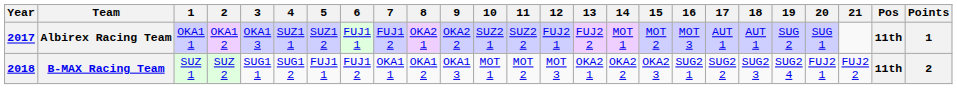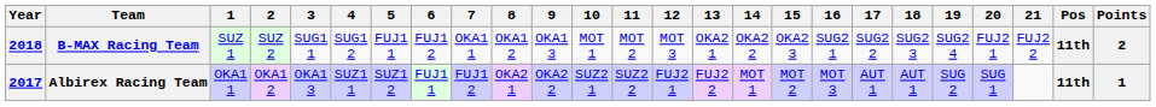 <table class="wikitable" style="text-align:center; font-size:85%">
 <tr>
 <th>Year</th>
 <th>Team</th>
 <th>1</th>
 <th>2</th>
 <th>3</th>
 <th>4</th>
 <th>5</th>
 <th>6</th>
 <th>7</th>
 <th>8</th>
 <th>9</th>
 <th>10</th>
 <th>11</th>
 <th>12</th>
 <th>13</th>
 <th>14</th>
 <th>15</th>
 <th>16</th>
 <th>17</th>
 <th>18</th>
 <th>19</th>
 <th>20</th>
 <th>21</th>
 <th>Pos</th>
 <th>Points</th>
 </tr>
 <tr>
+<th><a href='#'>2018</a></th>
+<th><a href='#'>B-MAX Racing Team</a></th>
+<td style="background:#DFFFDF;"><a href='#'>SUZ<br>1</a><br></td>
+<td style="background:#DFFFDF;"><a href='#'>SUZ<br>2</a><br></td>
+<td style="background:#;"><a href='#'>SUG1<br>1</a></td>
+<td style="background:#;"><a href='#'>SUG1<br>2</a></td>
+<td style="background:#;"><a href='#'>FUJ1<br>1</a></td>
+<td style="background:#;"><a href='#'>FUJ1<br>2</a></td>
+<td style="background:#;"><a href='#'>OKA1<br>1</a></td>
+<td style="background:#;"><a href='#'>OKA1<br>2</a></td>
+<td style="background:#;"><a href='#'>OKA1<br>3</a></td>
+<td style="background:#;"><a href='#'>MOT<br>1</a></td>
+<td style="background:#;"><a href='#'>MOT<br>2</a></td>
+<td style="background:#;"><a href='#'>MOT<br>3</a></td>
+<td style="background:#;"><a href='#'>OKA2<br>1</a></td>
+<td style="background:#;"><a href='#'>OKA2<br>2</a></td>
+<td style="background:#;"><a href='#'>OKA2<br>3</a></td>
+<td style="background:#;"><a href='#'>SUG2<br>1</a></td>
+<td style="background:#;"><a href='#'>SUG2<br>2</a></td>
+<td style="background:#;"><a href='#'>SUG2<br>3</a></td>
+<td style="background:#;"><a href='#'>SUG2<br>4</a></td>
+<td style="background:#;"><a href='#'>FUJ2<br>1</a></td>
+<td style="background:#;"><a href='#'>FUJ2<br>2</a></td>
+<th>11th</th>
+<th>2</th>
+</tr>
+<tr>
 <th><a href='#'>2017</a></th>
 <th nowrap=>Albirex Racing Team</th>
 <td style="background:#CFCFFF;"><a href='#'>OKA1<br>1</a><br></td>
 <td style="background:#EFCFFF;"><a href='#'>OKA1<br>2</a><br></td>
 <td style="background:#CFCFFF;"><a href='#'>OKA1<br>3</a><br></td>
 <td style="background:#CFCFFF;"><a href='#'>SUZ1<br>1</a><br></td>
 <td style="background:#CFCFFF;"><a href='#'>SUZ1<br>2</a><br></td>
 <td style="background:#DFFFDF;"><a href='#'>FUJ1<br>1</a><br></td>
 <td style="background:#CFCFFF;"><a href='#'>FUJ1<br>2</a><br></td>
 <td style="background:#EFCFFF;"><a href='#'>OKA2<br>1</a><br></td>
 <td style="background:#CFCFFF;"><a href='#'>OKA2<br>2</a><br></td>
 <td style="background:#CFCFFF;"><a href='#'>SUZ2<br>1</a><br></td>
 <td style="background:#CFCFFF;"><a href='#'>SUZ2<br>2</a><br></td>
 <td style="background:#CFCFFF;"><a href='#'>FUJ2<br>1</a><br></td>
 <td style="background:#EFCFFF;"><a href='#'>FUJ2<br>2</a><br></td>
 <td style="background:#EFCFFF;"><a href='#'>MOT<br>1</a><br></td>
 <td style="background:#CFCFFF;"><a href='#'>MOT<br>2</a><br></td>
 <td style="background:#CFCFFF;"><a href='#'>MOT<br>3</a><br></td>
 <td style="background:#CFCFFF;"><a href='#'>AUT<br>1</a><br></td>
 <td style="background:#CFCFFF;"><a href='#'>AUT<br>1</a><br></td>
 <td style="background:#CFCFFF;"><a href='#'>SUG<br>2</a><br></td>
 <td style="background:#CFCFFF;"><a href='#'>SUG<br>1</a><br></td>
 <td></td>
 <th>11th</th>
 <th>1</th>
 </tr>
-<tr>
-<th><a href='#'>2018</a></th>
-<th><a href='#'>B-MAX Racing Team</a></th>
-<td style="background:#DFFFDF;"><a href='#'>SUZ<br>1</a><br></td>
-<td style="background:#DFFFDF;"><a href='#'>SUZ<br>2</a><br></td>
-<td style="background:#;"><a href='#'>SUG1<br>1</a></td>
-<td style="background:#;"><a href='#'>SUG1<br>2</a></td>
-<td style="background:#;"><a href='#'>FUJ1<br>1</a></td>
-<td style="background:#;"><a href='#'>FUJ1<br>2</a></td>
-<td style="background:#;"><a href='#'>OKA1<br>1</a></td>
-<td style="background:#;"><a href='#'>OKA1<br>2</a></td>
-<td style="background:#;"><a href='#'>OKA1<br>3</a></td>
-<td style="background:#;"><a href='#'>MOT<br>1</a></td>
-<td style="background:#;"><a href='#'>MOT<br>2</a></td>
-<td style="background:#;"><a href='#'>MOT<br>3</a></td>
-<td style="background:#;"><a href='#'>OKA2<br>1</a></td>
-<td style="background:#;"><a href='#'>OKA2<br>2</a></td>
-<td style="background:#;"><a href='#'>OKA2<br>3</a></td>
-<td style="background:#;"><a href='#'>SUG2<br>1</a></td>
-<td style="background:#;"><a href='#'>SUG2<br>2</a></td>
-<td style="background:#;"><a href='#'>SUG2<br>3</a></td>
-<td style="background:#;"><a href='#'>SUG2<br>4</a></td>
-<td style="background:#;"><a href='#'>FUJ2<br>1</a></td>
-<td style="background:#;"><a href='#'>FUJ2<br>2</a></td>
-<th>11th</th>
-<th>2</th>
-</tr>
 </table>
